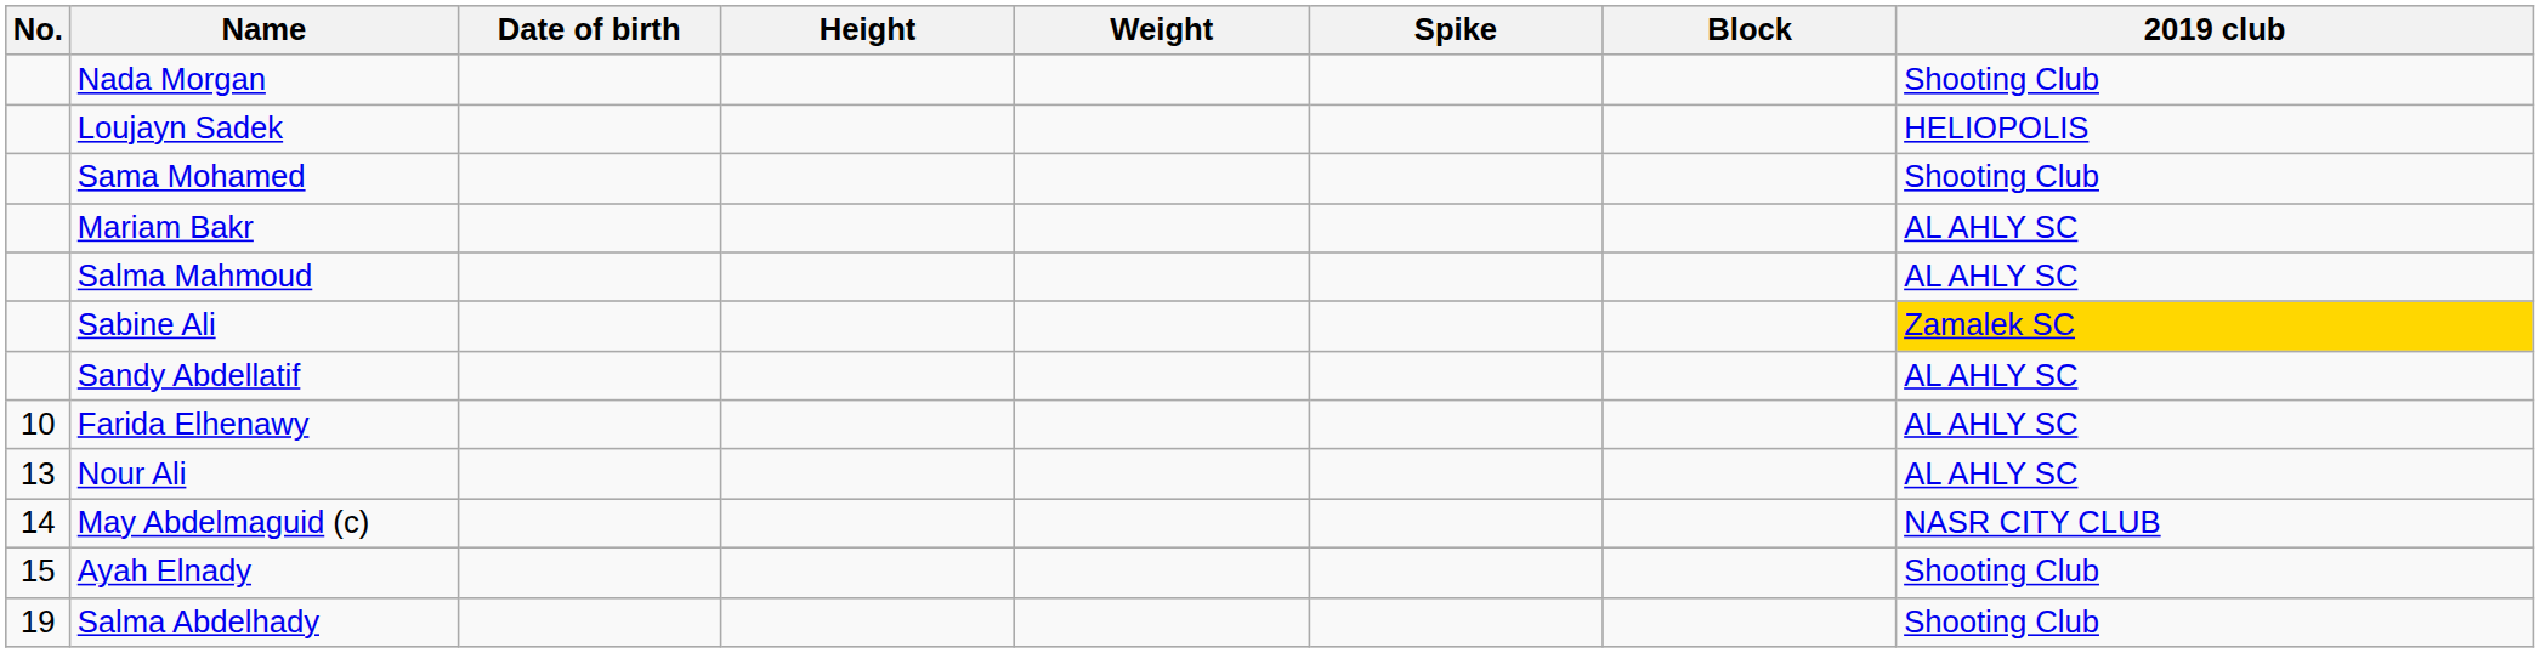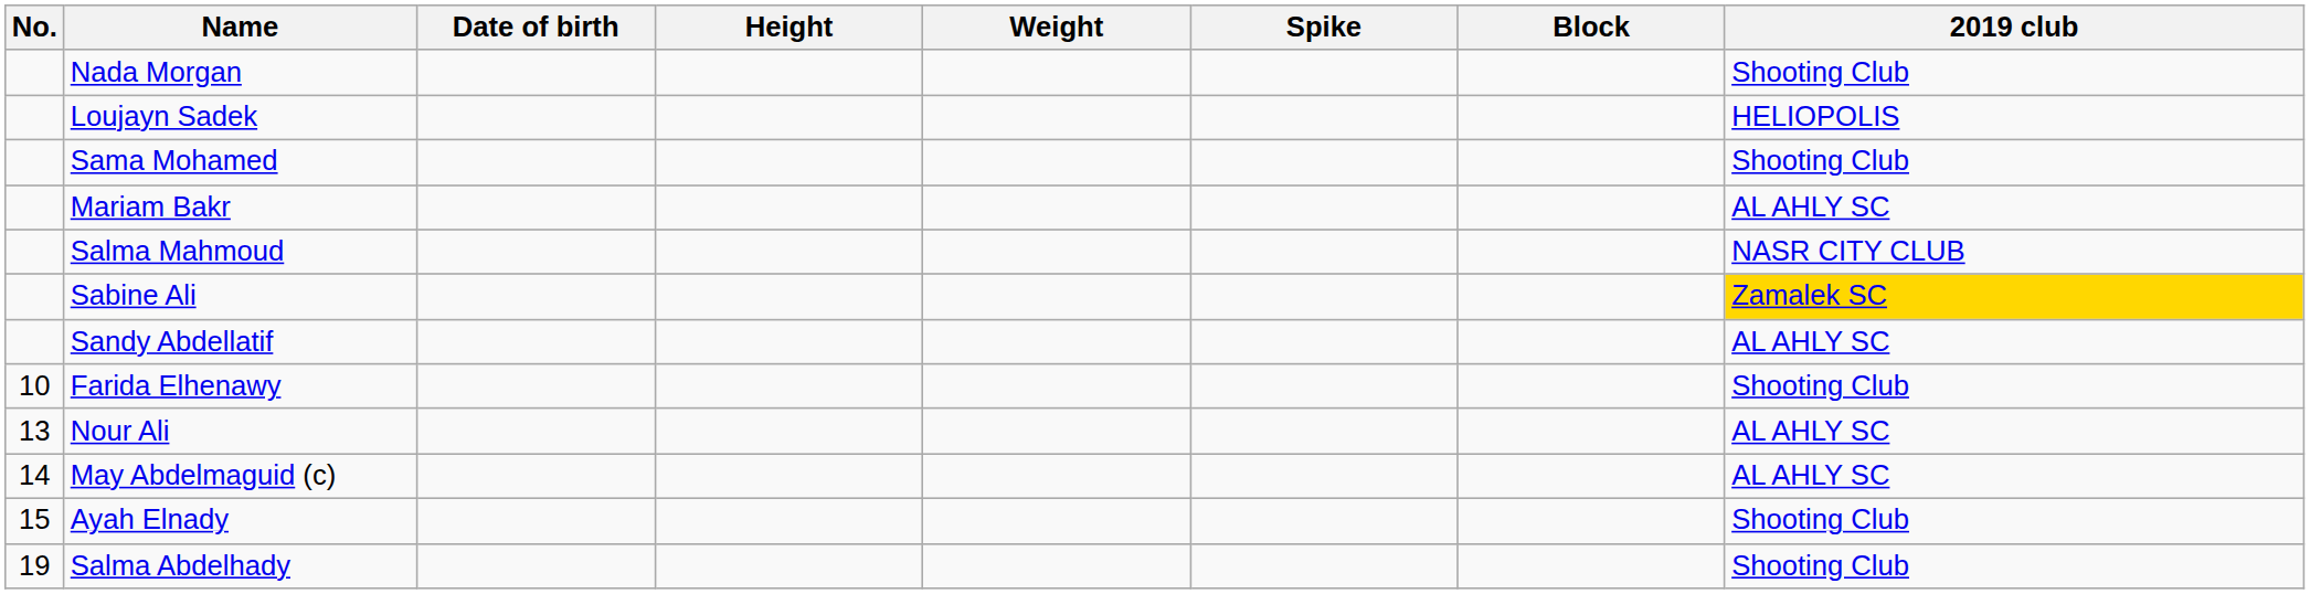 <table class="wikitable sortable" style="font-size:100%; text-align:center;">
 <tr>
 <th>No.</th>
 <th style="width:12em">Name</th>
 <th style="width:8em">Date of birth</th>
 <th style="width:9em">Height</th>
 <th style="width:9em">Weight</th>
 <th style="width:9em">Spike</th>
 <th style="width:9em">Block</th>
 <th style="width:20em">2019 club</th>
 </tr>
 <tr>
 <td></td>
 <td align=left><a href='#'>Nada Morgan</a></td>
 <td align=right></td>
 <td></td>
 <td></td>
 <td></td>
 <td></td>
 <td align=left> <a href='#'>Shooting Club</a></td>
 </tr>
 <tr>
 <td></td>
 <td align=left><a href='#'>Loujayn Sadek</a></td>
 <td align=right></td>
 <td></td>
 <td></td>
 <td></td>
 <td></td>
 <td align=left> <a href='#'>HELIOPOLIS</a></td>
 </tr>
 <tr>
 <td></td>
 <td align=left><a href='#'>Sama Mohamed</a></td>
 <td align=right></td>
 <td></td>
 <td></td>
 <td></td>
 <td></td>
 <td align=left> <a href='#'>Shooting Club</a></td>
 </tr>
 <tr>
 <td></td>
 <td align=left><a href='#'>Mariam Bakr</a></td>
 <td align=right></td>
 <td></td>
 <td></td>
 <td></td>
 <td></td>
 <td align=left> <a href='#'>AL AHLY SC</a></td>
 </tr>
 <tr>
 <td></td>
 <td align=left><a href='#'>Salma Mahmoud</a></td>
 <td align=right></td>
 <td></td>
 <td></td>
 <td></td>
 <td></td>
-<td align=left> <a href='#'>AL AHLY SC</a></td>
+<td align=left> <a href='#'>NASR CITY CLUB</a></td>
 </tr>
 <tr>
 <td></td>
 <td align=left><a href='#'>Sabine Ali</a></td>
 <td align=right></td>
 <td></td>
 <td></td>
 <td></td>
 <td></td>
 <td align=left style="background: gold;"> <a href='#'>Zamalek SC</a></td>
 </tr>
 <tr>
 <td></td>
 <td align=left><a href='#'>Sandy Abdellatif</a></td>
 <td align=right></td>
 <td></td>
 <td></td>
 <td></td>
 <td></td>
 <td align=left> <a href='#'>AL AHLY SC</a></td>
 </tr>
 <tr>
 <td>10</td>
 <td align=left><a href='#'>Farida Elhenawy</a></td>
 <td align=right></td>
 <td></td>
 <td></td>
 <td></td>
 <td></td>
-<td align=left> <a href='#'>AL AHLY SC</a></td>
+<td align=left> <a href='#'>Shooting Club</a></td>
 </tr>
 <tr>
 <td>13</td>
 <td align=left><a href='#'>Nour Ali</a></td>
 <td align=right></td>
 <td></td>
 <td></td>
 <td></td>
 <td></td>
 <td align=left> <a href='#'>AL AHLY SC</a></td>
 </tr>
 <tr>
 <td>14</td>
 <td align=left><a href='#'>May Abdelmaguid</a> (c)</td>
 <td align=right></td>
 <td></td>
 <td></td>
 <td></td>
 <td></td>
-<td align=left> <a href='#'>NASR CITY CLUB</a></td>
+<td align=left> <a href='#'>AL AHLY SC</a></td>
 </tr>
 <tr>
 <td>15</td>
 <td align=left><a href='#'>Ayah Elnady</a></td>
 <td align=right></td>
 <td></td>
 <td></td>
 <td></td>
 <td></td>
 <td align=left> <a href='#'>Shooting Club</a></td>
 </tr>
 <tr>
 <td>19</td>
 <td align=left><a href='#'>Salma Abdelhady</a></td>
 <td align=right></td>
 <td></td>
 <td></td>
 <td></td>
 <td></td>
 <td align=left> <a href='#'>Shooting Club</a></td>
 </tr>
 </table>
